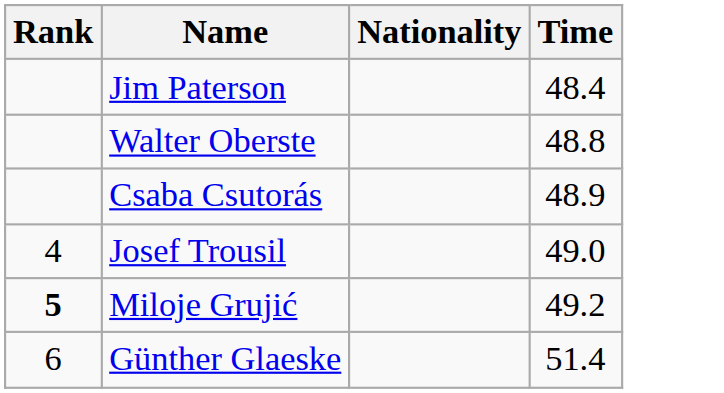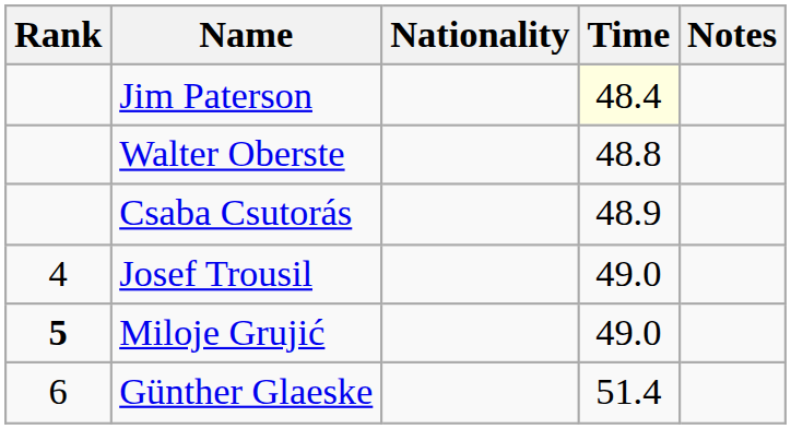 <table class="wikitable sortable" style="text-align:center">
 <tr>
 <th>Rank</th>
 <th>Name</th>
 <th>Nationality</th>
 <th>Time</th>
+<th>Notes</th>
 </tr>
 <tr>
 <td></td>
 <td align=left><a href='#'>Jim Paterson</a></td>
 <td align=left></td>
-<td>48.4</td>
+<td style="background: lightyellow;">48.4</td>
+<td></td>
 </tr>
 <tr>
 <td></td>
 <td align=left><a href='#'>Walter Oberste</a></td>
 <td align=left></td>
 <td>48.8</td>
+<td></td>
 </tr>
 <tr>
 <td></td>
 <td align=left><a href='#'>Csaba Csutorás</a></td>
 <td align=left></td>
 <td>48.9</td>
+<td></td>
 </tr>
 <tr>
 <td>4</td>
 <td align=left><a href='#'>Josef Trousil</a></td>
 <td align=left></td>
 <td>49.0</td>
+<td></td>
 </tr>
 <tr>
 <td><strong>5</strong></td>
 <td align=left><a href='#'>Miloje Grujić</a></td>
 <td align=left></td>
-<td>49.2</td>
+<td>49.0</td>
+<td></td>
 </tr>
 <tr>
 <td>6</td>
 <td align=left><a href='#'>Günther Glaeske</a></td>
 <td align=left></td>
 <td>51.4</td>
+<td></td>
 </tr>
 </table>
